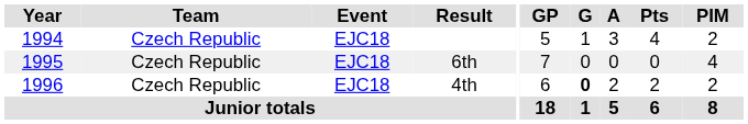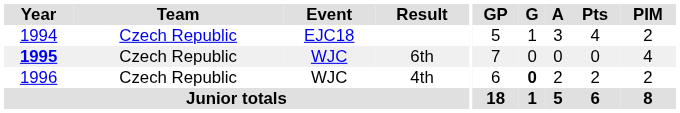 <table border="0" cellpadding="1" cellspacing="0" ID="Table3" style="text-align:center; width:40em">
 <tr ALIGN="center" bgcolor="#e0e0e0">
 <th>Year</th>
 <th>Team</th>
 <th>Event</th>
 <th>Result</th>
 <th rowspan="99" bgcolor="#ffffff"></th>
 <th>GP</th>
 <th>G</th>
 <th>A</th>
 <th>Pts</th>
 <th>PIM</th>
 </tr>
 <tr>
 <td><a href='#'>1994</a></td>
 <td><a href='#'>Czech Republic</a></td>
 <td><a href='#'>EJC18</a></td>
 <td></td>
 <td>5</td>
 <td>1</td>
 <td>3</td>
 <td>4</td>
 <td>2</td>
 </tr>
 <tr bgcolor="#f0f0f0">
-<td><a href='#'>1995</a></td>
+<td><strong><a href='#'>1995</a></strong></td>
 <td>Czech Republic</td>
-<td><a href='#'>EJC18</a></td>
+<td><a href='#'>WJC</a></td>
 <td>6th</td>
 <td>7</td>
 <td>0</td>
 <td>0</td>
 <td>0</td>
 <td>4</td>
 </tr>
 <tr>
 <td><a href='#'>1996</a></td>
 <td>Czech Republic</td>
-<td><a href='#'>EJC18</a></td>
+<td>WJC</td>
 <td>4th</td>
 <td>6</td>
 <td><strong>0</strong></td>
 <td>2</td>
 <td>2</td>
 <td>2</td>
 </tr>
 <tr bgcolor="#e0e0e0">
 <th colspan="4">Junior totals</th>
 <th>18</th>
 <th>1</th>
 <th>5</th>
 <th>6</th>
 <th>8</th>
 </tr>
 </table>
